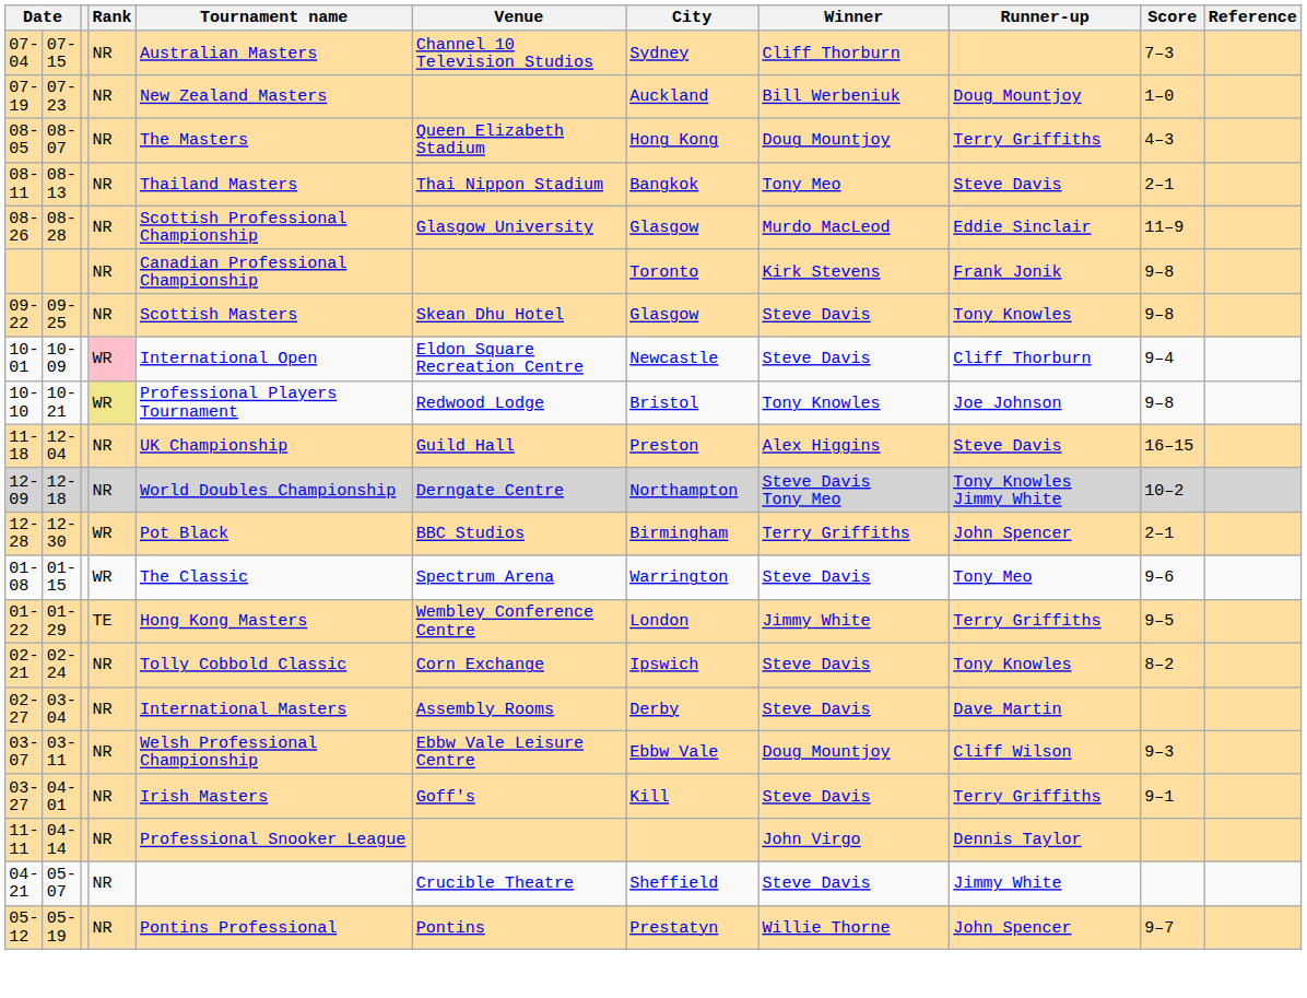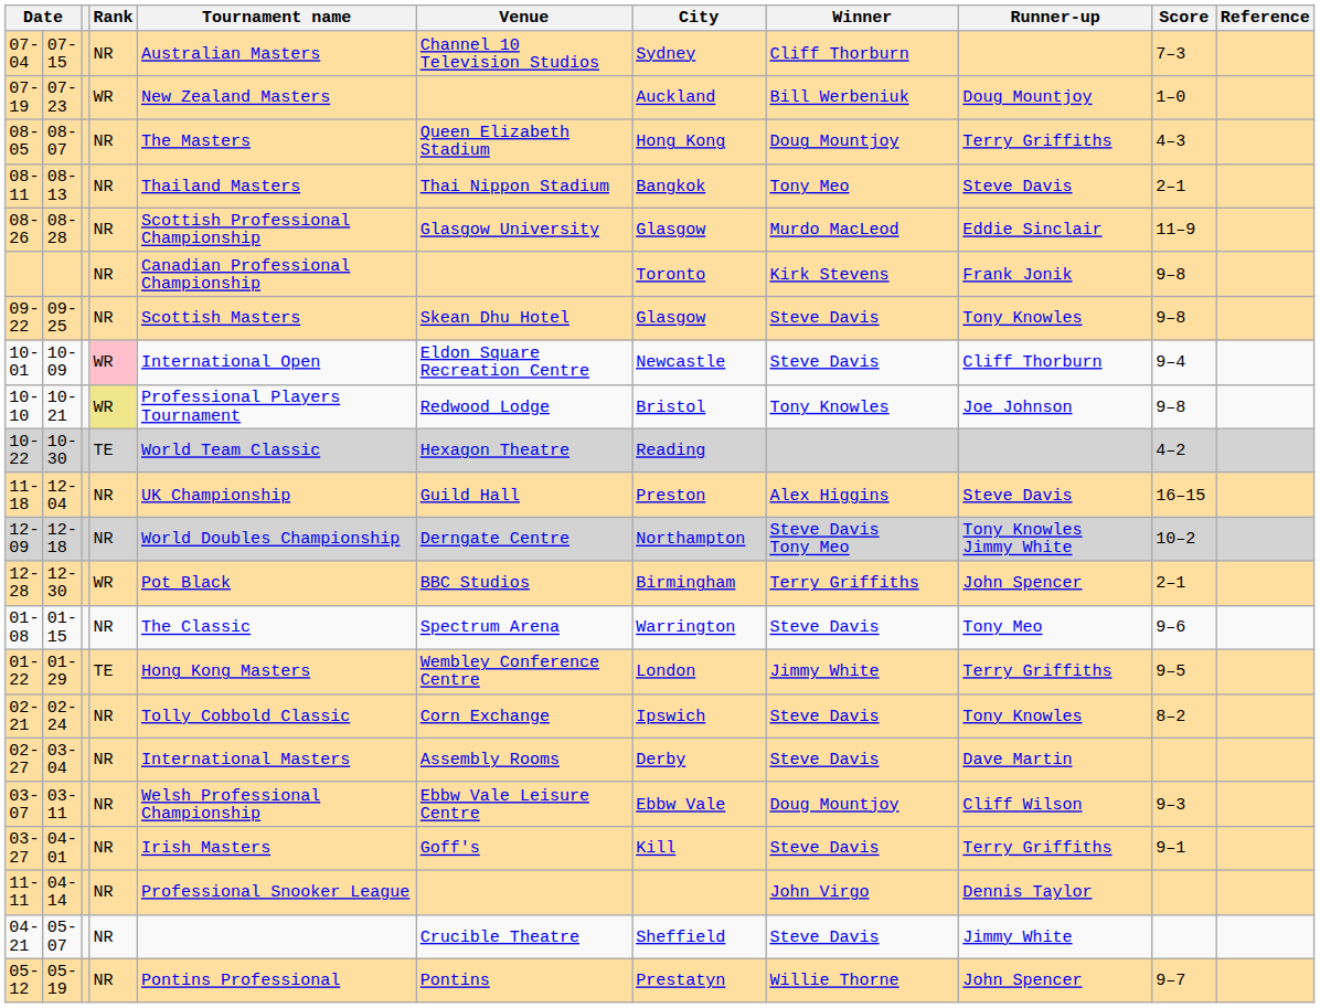 <table class="wikitable" style="font-size: 85%">
 <tr>
 <th colspan="2" width=40 align="center">Date</th>
 <th></th>
 <th>Rank</th>
 <th width=235>Tournament name</th>
 <th width=180>Venue</th>
 <th width=90>City</th>
 <th width=160>Winner</th>
 <th width=160>Runner-up</th>
 <th width=40>Score</th>
 <th width=20>Reference</th>
 </tr>
 <tr bgcolor="#ffdf9f">
 <td>07-04</td>
 <td>07-15</td>
 <td></td>
 <td>NR</td>
 <td><a href='#'>Australian Masters</a></td>
 <td><a href='#'>Channel 10 Television Studios</a></td>
 <td><a href='#'>Sydney</a></td>
 <td> <a href='#'>Cliff Thorburn</a></td>
 <td></td>
 <td>7–3</td>
 <td></td>
 </tr>
 <tr bgcolor="#ffdf9f">
 <td>07-19</td>
 <td>07-23</td>
 <td></td>
-<td>NR</td>
+<td>WR</td>
 <td><a href='#'>New Zealand Masters</a></td>
 <td></td>
 <td><a href='#'>Auckland</a></td>
 <td> <a href='#'>Bill Werbeniuk</a></td>
 <td> <a href='#'>Doug Mountjoy</a></td>
 <td>1–0</td>
 <td></td>
 </tr>
 <tr bgcolor="#ffdf9f">
 <td>08-05</td>
 <td>08-07</td>
 <td></td>
 <td>NR</td>
 <td><a href='#'>The Masters</a></td>
 <td><a href='#'>Queen Elizabeth Stadium</a></td>
 <td><a href='#'>Hong Kong</a></td>
 <td> <a href='#'>Doug Mountjoy</a></td>
 <td> <a href='#'>Terry Griffiths</a></td>
 <td>4–3</td>
 <td></td>
 </tr>
 <tr bgcolor="#ffdf9f">
 <td>08-11</td>
 <td>08-13</td>
 <td></td>
 <td>NR</td>
 <td><a href='#'>Thailand Masters</a></td>
 <td><a href='#'>Thai Nippon Stadium</a></td>
 <td><a href='#'>Bangkok</a></td>
 <td> <a href='#'>Tony Meo</a></td>
 <td> <a href='#'>Steve Davis</a></td>
 <td>2–1</td>
 <td></td>
 </tr>
 <tr bgcolor="#ffdf9f">
 <td>08-26</td>
 <td>08-28</td>
 <td></td>
 <td>NR</td>
 <td><a href='#'>Scottish Professional Championship</a></td>
 <td><a href='#'>Glasgow University</a></td>
 <td><a href='#'>Glasgow</a></td>
 <td> <a href='#'>Murdo MacLeod</a></td>
 <td> <a href='#'>Eddie Sinclair</a></td>
 <td>11–9</td>
 <td></td>
 </tr>
 <tr bgcolor="#ffdf9f">
 <td></td>
 <td></td>
 <td></td>
 <td>NR</td>
 <td><a href='#'>Canadian Professional Championship</a></td>
 <td></td>
 <td><a href='#'>Toronto</a></td>
 <td> <a href='#'>Kirk Stevens</a></td>
 <td> <a href='#'>Frank Jonik</a></td>
 <td>9–8</td>
 <td></td>
 </tr>
 <tr bgcolor="#ffdf9f">
 <td>09-22</td>
 <td>09-25</td>
 <td></td>
 <td>NR</td>
 <td><a href='#'>Scottish Masters</a></td>
 <td><a href='#'>Skean Dhu Hotel</a></td>
 <td><a href='#'>Glasgow</a></td>
 <td> <a href='#'>Steve Davis</a></td>
 <td> <a href='#'>Tony Knowles</a></td>
 <td>9–8</td>
 <td></td>
 </tr>
 <tr>
 <td>10-01</td>
 <td>10-09</td>
 <td></td>
 <td style="background: pink;">WR</td>
 <td><a href='#'>International Open</a></td>
 <td><a href='#'>Eldon Square Recreation Centre</a></td>
 <td><a href='#'>Newcastle</a></td>
 <td> <a href='#'>Steve Davis</a></td>
 <td> <a href='#'>Cliff Thorburn</a></td>
 <td>9–4</td>
 <td></td>
 </tr>
 <tr>
 <td>10-10</td>
 <td>10-21</td>
 <td></td>
 <td style="background: khaki;">WR</td>
 <td><a href='#'>Professional Players Tournament</a></td>
 <td><a href='#'>Redwood Lodge</a></td>
 <td><a href='#'>Bristol</a></td>
 <td> <a href='#'>Tony Knowles</a></td>
 <td> <a href='#'>Joe Johnson</a></td>
 <td>9–8</td>
 <td></td>
 </tr>
+<tr style="background:lightgray;">
+<td>10-22</td>
+<td>10-30</td>
+<td></td>
+<td>TE</td>
+<td><a href='#'>World Team Classic</a></td>
+<td><a href='#'>Hexagon Theatre</a></td>
+<td><a href='#'>Reading</a></td>
+<td></td>
+<td></td>
+<td>4–2</td>
+<td></td>
+</tr>
 <tr bgcolor="#ffdf9f">
 <td>11-18</td>
 <td>12-04</td>
 <td></td>
 <td>NR</td>
 <td><a href='#'>UK Championship</a></td>
 <td><a href='#'>Guild Hall</a></td>
 <td><a href='#'>Preston</a></td>
 <td> <a href='#'>Alex Higgins</a></td>
 <td> <a href='#'>Steve Davis</a></td>
 <td>16–15</td>
 <td></td>
 </tr>
 <tr style="background:lightgray;">
 <td>12-09</td>
 <td>12-18</td>
 <td></td>
 <td>NR</td>
 <td><a href='#'>World Doubles Championship</a></td>
 <td><a href='#'>Derngate Centre</a></td>
 <td><a href='#'>Northampton</a></td>
 <td> <a href='#'>Steve Davis</a><br> <a href='#'>Tony Meo</a></td>
 <td> <a href='#'>Tony Knowles</a><br> <a href='#'>Jimmy White</a></td>
 <td>10–2</td>
 <td></td>
 </tr>
 <tr bgcolor="#ffdf9f">
 <td>12-28</td>
 <td>12-30</td>
 <td></td>
 <td>WR</td>
 <td><a href='#'>Pot Black</a></td>
 <td><a href='#'>BBC Studios</a></td>
 <td><a href='#'>Birmingham</a></td>
 <td> <a href='#'>Terry Griffiths</a></td>
 <td> <a href='#'>John Spencer</a></td>
 <td>2–1</td>
 <td></td>
 </tr>
 <tr>
 <td>01-08</td>
 <td>01-15</td>
 <td></td>
-<td>WR</td>
+<td>NR</td>
 <td><a href='#'>The Classic</a></td>
 <td><a href='#'>Spectrum Arena</a></td>
 <td><a href='#'>Warrington</a></td>
 <td> <a href='#'>Steve Davis</a></td>
 <td> <a href='#'>Tony Meo</a></td>
 <td>9–6</td>
 <td></td>
 </tr>
 <tr bgcolor="#ffdf9f">
 <td>01-22</td>
 <td>01-29</td>
 <td></td>
 <td>TE</td>
 <td><a href='#'>Hong Kong Masters</a></td>
 <td><a href='#'>Wembley Conference Centre</a></td>
 <td><a href='#'>London</a></td>
 <td> <a href='#'>Jimmy White</a></td>
 <td> <a href='#'>Terry Griffiths</a></td>
 <td>9–5</td>
 <td></td>
 </tr>
 <tr bgcolor="#ffdf9f">
 <td>02-21</td>
 <td>02-24</td>
 <td></td>
 <td>NR</td>
 <td><a href='#'>Tolly Cobbold Classic</a></td>
 <td><a href='#'>Corn Exchange</a></td>
 <td><a href='#'>Ipswich</a></td>
 <td> <a href='#'>Steve Davis</a></td>
 <td> <a href='#'>Tony Knowles</a></td>
 <td>8–2</td>
 <td></td>
 </tr>
 <tr bgcolor="#ffdf9f">
 <td>02-27</td>
 <td>03-04</td>
 <td></td>
 <td>NR</td>
 <td><a href='#'>International Masters</a></td>
 <td><a href='#'>Assembly Rooms</a></td>
 <td><a href='#'>Derby</a></td>
 <td> <a href='#'>Steve Davis</a></td>
 <td> <a href='#'>Dave Martin</a></td>
 <td></td>
 <td></td>
 </tr>
 <tr bgcolor="#ffdf9f">
 <td>03-07</td>
 <td>03-11</td>
 <td></td>
 <td>NR</td>
 <td><a href='#'>Welsh Professional Championship</a></td>
 <td><a href='#'>Ebbw Vale Leisure Centre</a></td>
 <td><a href='#'>Ebbw Vale</a></td>
 <td> <a href='#'>Doug Mountjoy</a></td>
 <td> <a href='#'>Cliff Wilson</a></td>
 <td>9–3</td>
 <td></td>
 </tr>
 <tr bgcolor="#ffdf9f">
 <td>03-27</td>
 <td>04-01</td>
 <td></td>
 <td>NR</td>
 <td><a href='#'>Irish Masters</a></td>
 <td><a href='#'>Goff's</a></td>
 <td><a href='#'>Kill</a></td>
 <td> <a href='#'>Steve Davis</a></td>
 <td> <a href='#'>Terry Griffiths</a></td>
 <td>9–1</td>
 <td></td>
 </tr>
 <tr bgcolor="#ffdf9f">
 <td>11-11</td>
 <td>04-14</td>
 <td></td>
 <td>NR</td>
 <td><a href='#'>Professional Snooker League</a></td>
 <td></td>
 <td></td>
 <td> <a href='#'>John Virgo</a></td>
 <td> <a href='#'>Dennis Taylor</a></td>
 <td></td>
 <td></td>
 </tr>
 <tr>
 <td>04-21</td>
 <td>05-07</td>
 <td></td>
 <td>NR</td>
 <td></td>
 <td><a href='#'>Crucible Theatre</a></td>
 <td><a href='#'>Sheffield</a></td>
 <td> <a href='#'>Steve Davis</a></td>
 <td> <a href='#'>Jimmy White</a></td>
 <td></td>
 <td></td>
 </tr>
 <tr bgcolor="#ffdf9f">
 <td>05-12</td>
 <td>05-19</td>
 <td></td>
 <td>NR</td>
 <td><a href='#'>Pontins Professional</a></td>
 <td><a href='#'>Pontins</a></td>
 <td><a href='#'>Prestatyn</a></td>
 <td> <a href='#'>Willie Thorne</a></td>
 <td> <a href='#'>John Spencer</a></td>
 <td>9–7</td>
 <td></td>
 </tr>
 </table>
